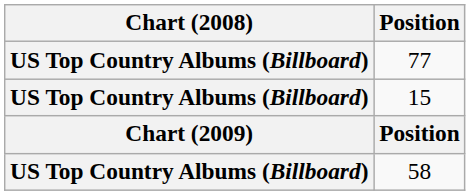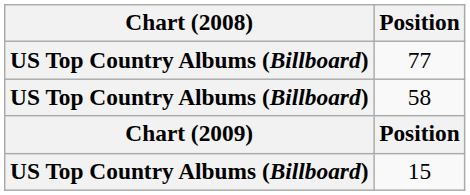 <table class="wikitable plainrowheaders" style="text-align:center">
 <tr>
 <th scope="col">Chart (2008)</th>
 <th scope="col">Position</th>
 </tr>
 <tr>
 <th scope="row">US Top Country Albums (<em>Billboard</em>)</th>
 <td>77</td>
 </tr>
 <tr>
 <th scope="row">US Top Country Albums (<em>Billboard</em>)</th>
-<td>15</td>
+<td>58</td>
 </tr>
 <tr>
 <th scope="col">Chart (2009)</th>
 <th scope="col">Position</th>
 </tr>
 <tr>
 <th scope="row">US Top Country Albums (<em>Billboard</em>)</th>
-<td>58</td>
+<td>15</td>
 </tr>
 </table>
